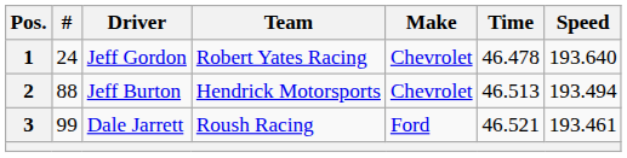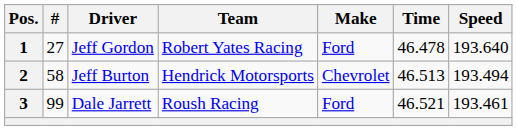 <table class="wikitable" style="font-size:95%">
 <tr>
 <th>Pos.</th>
 <th>#</th>
 <th>Driver</th>
 <th>Team</th>
 <th>Make</th>
 <th>Time</th>
 <th>Speed</th>
 </tr>
 <tr>
 <th>1</th>
-<td>24</td>
+<td>27</td>
 <td><a href='#'>Jeff Gordon</a></td>
 <td><a href='#'>Robert Yates Racing</a></td>
-<td><a href='#'>Chevrolet</a></td>
+<td><a href='#'>Ford</a></td>
 <td>46.478</td>
 <td>193.640</td>
 </tr>
 <tr>
 <th>2</th>
-<td>88</td>
+<td>58</td>
 <td><a href='#'>Jeff Burton</a></td>
 <td><a href='#'>Hendrick Motorsports</a></td>
 <td><a href='#'>Chevrolet</a></td>
 <td>46.513</td>
 <td>193.494</td>
 </tr>
 <tr>
 <th>3</th>
 <td>99</td>
 <td><a href='#'>Dale Jarrett</a></td>
 <td><a href='#'>Roush Racing</a></td>
 <td><a href='#'>Ford</a></td>
 <td>46.521</td>
 <td>193.461</td>
 </tr>
 <tr>
 <th colspan="7"></th>
 </tr>
 </table>
